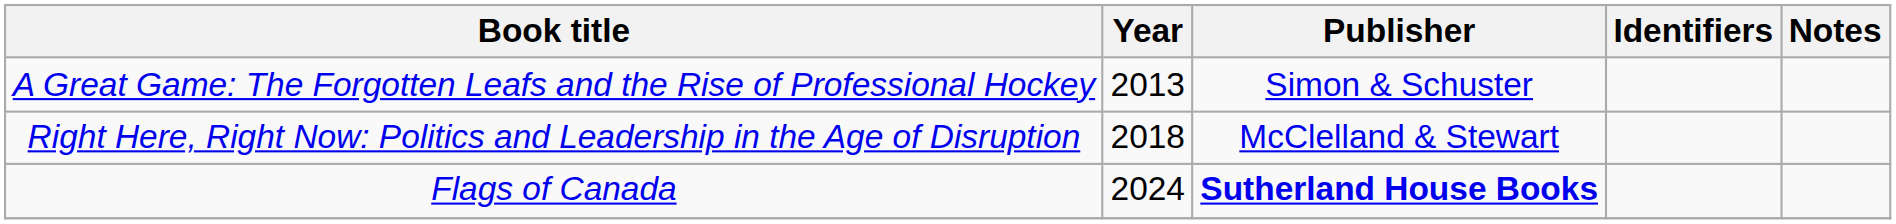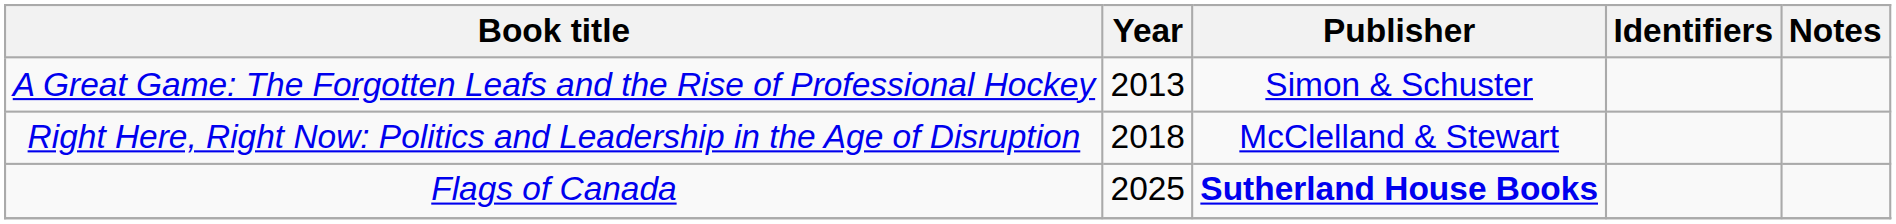 <table class="wikitable plainrowheaders"  style="text-align:center;">
 <tr>
 <th>Book title</th>
 <th>Year</th>
 <th>Publisher</th>
 <th>Identifiers</th>
 <th>Notes</th>
 </tr>
 <tr>
 <td><em><a href='#'>A Great Game: The Forgotten Leafs and the Rise of Professional Hockey</a></em></td>
 <td>2013</td>
 <td><a href='#'>Simon & Schuster</a></td>
 <td></td>
 <td></td>
 </tr>
 <tr>
 <td><em><a href='#'>Right Here, Right Now: Politics and Leadership in the Age of Disruption</a></em></td>
 <td>2018</td>
 <td><a href='#'>McClelland & Stewart</a></td>
 <td></td>
 <td></td>
 </tr>
 <tr>
 <td><em><a href='#'>Flags of Canada</a></em></td>
-<td>2024</td>
+<td>2025</td>
 <td><strong><a href='#'>Sutherland House Books</a></strong></td>
 <td></td>
 <td></td>
 </tr>
 <tr>
 </tr>
 </table>
